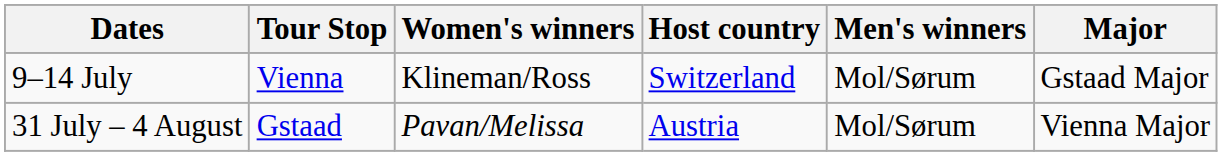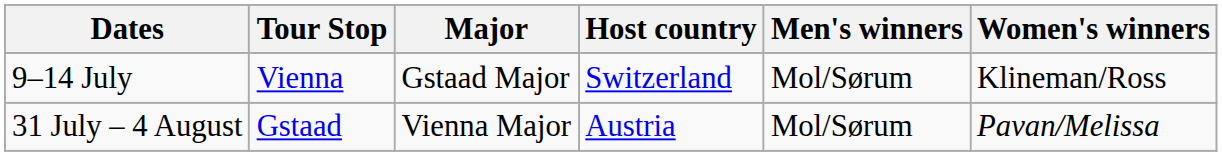 <table class="wikitable">
 <tr>
 <th>Dates</th>
 <th>Tour Stop</th>
-<th>Women's winners</th>
+<th>Major</th>
 <th>Host country</th>
 <th>Men's winners</th>
-<th>Major</th>
+<th>Women's winners</th>
 </tr>
 <tr>
 <td>9–14 July</td>
 <td><a href='#'>Vienna</a></td>
-<td>Klineman/Ross  </td>
+<td>Gstaad Major</td>
 <td> <a href='#'>Switzerland</a></td>
 <td>Mol/Sørum </td>
-<td>Gstaad Major</td>
+<td>Klineman/Ross  </td>
 </tr>
 <tr>
 <td>31 July – 4 August</td>
 <td><a href='#'>Gstaad</a></td>
-<td><em>Pavan/Melissa </em></td>
+<td>Vienna Major</td>
 <td> <a href='#'>Austria</a></td>
 <td>Mol/Sørum </td>
-<td>Vienna Major</td>
+<td><em>Pavan/Melissa </em></td>
 </tr>
 </table>
